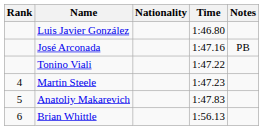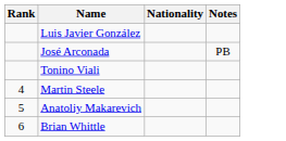 <table class="wikitable sortable" style="text-align:center">
 <tr>
 <th>Rank</th>
 <th>Name</th>
 <th>Nationality</th>
-<th>Time</th>
 <th>Notes</th>
 </tr>
 <tr>
 <td></td>
 <td align="left"><a href='#'>Luis Javier González</a></td>
 <td align=left></td>
-<td>1:46.80</td>
 <td></td>
 </tr>
 <tr>
 <td></td>
 <td align="left"><a href='#'>José Arconada</a></td>
 <td align=left></td>
-<td>1:47.16</td>
 <td>PB</td>
 </tr>
 <tr>
 <td></td>
 <td align="left"><a href='#'>Tonino Viali</a></td>
 <td align=left></td>
-<td>1:47.22</td>
 <td></td>
 </tr>
 <tr>
 <td>4</td>
 <td align="left"><a href='#'>Martin Steele</a></td>
 <td align=left></td>
-<td>1:47.23</td>
 <td></td>
 </tr>
 <tr>
 <td>5</td>
 <td align="left"><a href='#'>Anatoliy Makarevich</a></td>
 <td align=left></td>
-<td>1:47.83</td>
 <td></td>
 </tr>
 <tr>
 <td>6</td>
 <td align="left"><a href='#'>Brian Whittle</a></td>
 <td align=left></td>
-<td>1:56.13</td>
 <td></td>
 </tr>
 </table>
